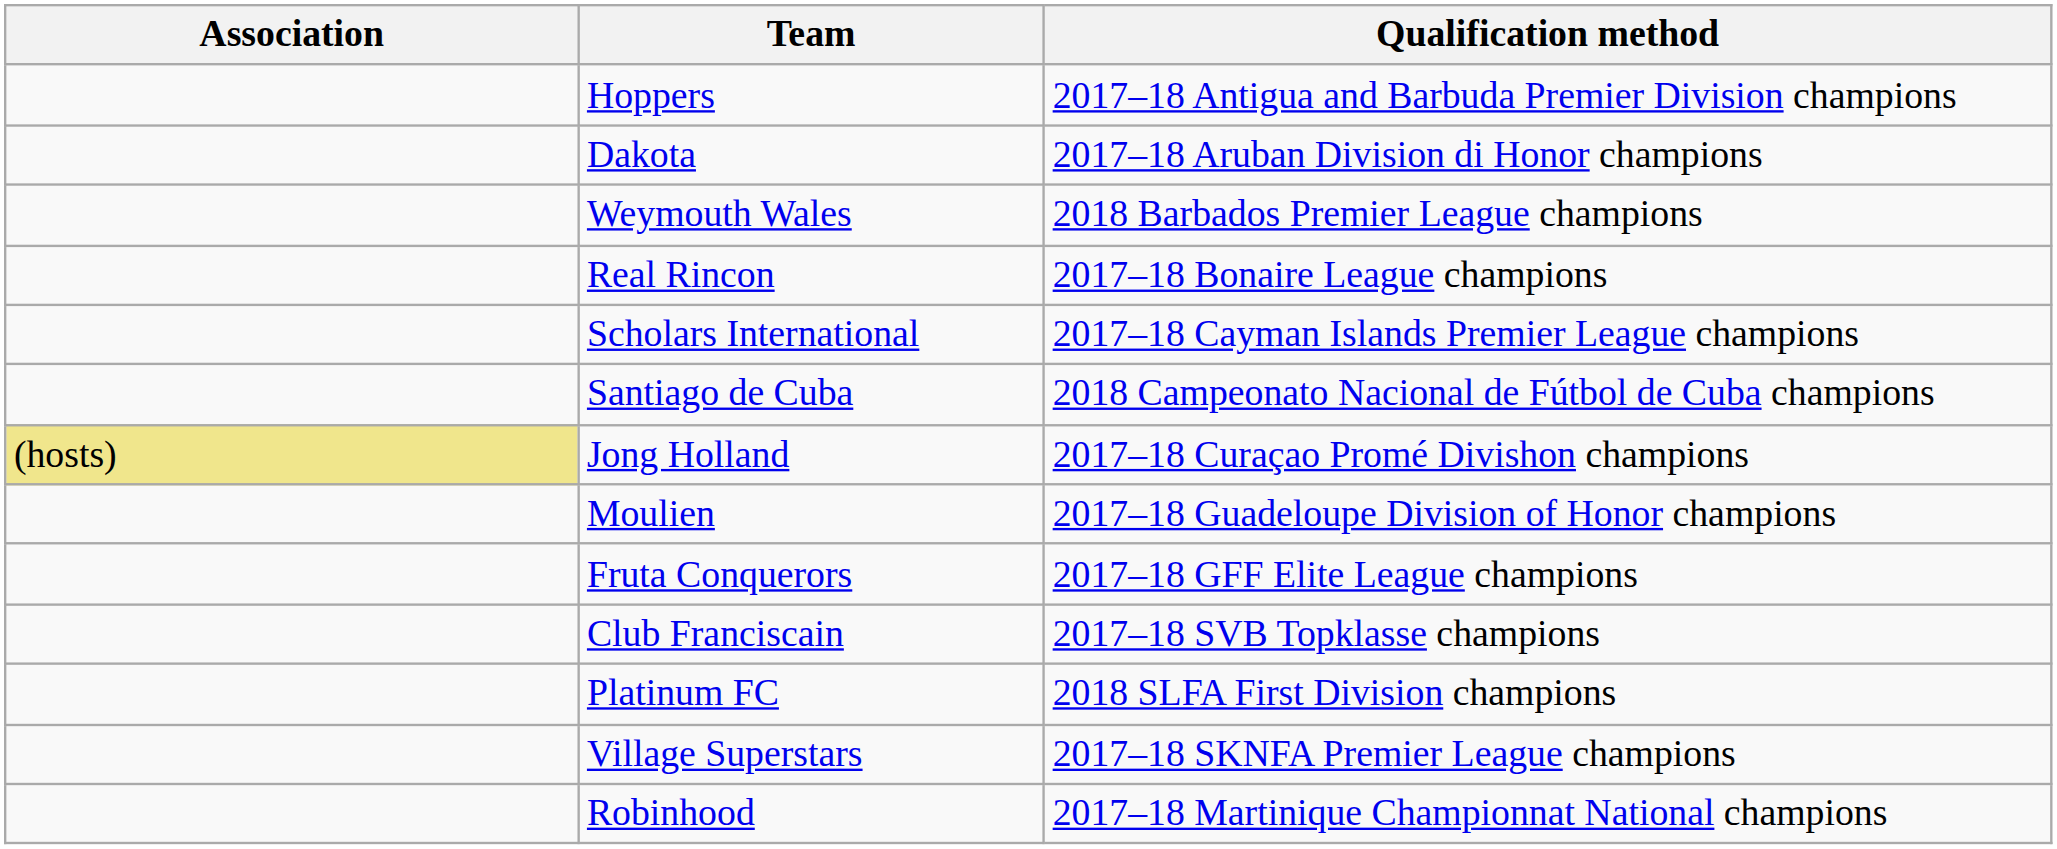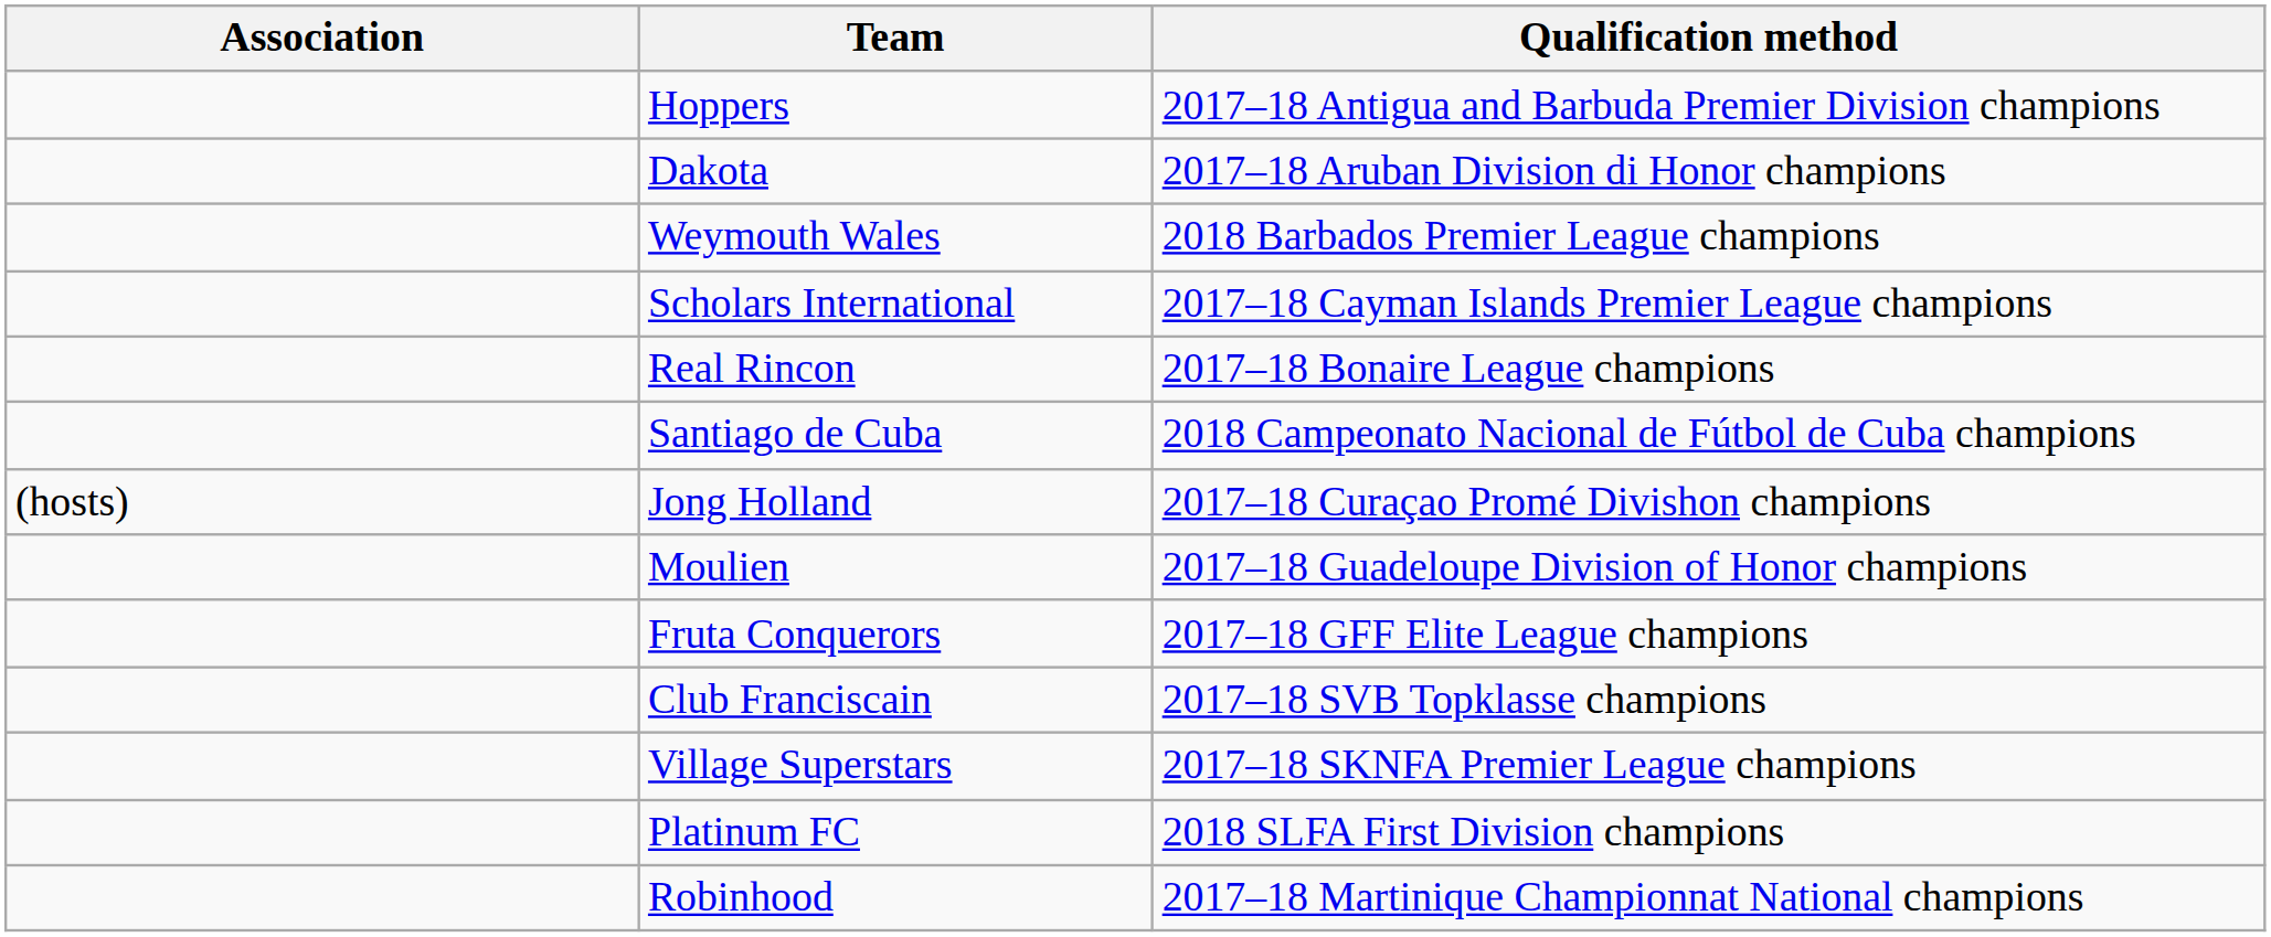 <table class="wikitable">
 <tr>
 <th width=250>Association</th>
 <th width=200>Team</th>
 <th width=450>Qualification method</th>
 </tr>
 <tr>
 <td></td>
 <td><a href='#'>Hoppers</a></td>
 <td><a href='#'>2017–18 Antigua and Barbuda Premier Division</a> champions</td>
 </tr>
 <tr>
 <td></td>
 <td><a href='#'>Dakota</a></td>
 <td><a href='#'>2017–18 Aruban Division di Honor</a> champions</td>
 </tr>
 <tr>
 <td></td>
 <td><a href='#'>Weymouth Wales</a></td>
 <td><a href='#'>2018 Barbados Premier League</a> champions</td>
 </tr>
 <tr>
 <td></td>
-<td><a href='#'>Real Rincon</a></td>
-<td><a href='#'>2017–18 Bonaire League</a> champions</td>
+<td><a href='#'>Scholars International</a></td>
+<td><a href='#'>2017–18 Cayman Islands Premier League</a> champions</td>
 </tr>
 <tr>
 <td></td>
-<td><a href='#'>Scholars International</a></td>
-<td><a href='#'>2017–18 Cayman Islands Premier League</a> champions</td>
+<td><a href='#'>Real Rincon</a></td>
+<td><a href='#'>2017–18 Bonaire League</a> champions</td>
 </tr>
 <tr>
 <td></td>
 <td><a href='#'>Santiago de Cuba</a></td>
 <td><a href='#'>2018 Campeonato Nacional de Fútbol de Cuba</a> champions</td>
 </tr>
 <tr>
-<td style="background: khaki;"> (hosts)</td>
+<td> (hosts)</td>
 <td><a href='#'>Jong Holland</a></td>
 <td><a href='#'>2017–18 Curaçao Promé Divishon</a> champions</td>
 </tr>
 <tr>
 <td></td>
 <td><a href='#'>Moulien</a></td>
 <td><a href='#'>2017–18 Guadeloupe Division of Honor</a> champions</td>
 </tr>
 <tr>
 <td></td>
 <td><a href='#'>Fruta Conquerors</a></td>
 <td><a href='#'>2017–18 GFF Elite League</a> champions</td>
 </tr>
 <tr>
 <td></td>
 <td><a href='#'>Club Franciscain</a></td>
 <td><a href='#'>2017–18 SVB Topklasse</a> champions</td>
 </tr>
 <tr>
 <td></td>
-<td><a href='#'>Platinum FC</a></td>
-<td><a href='#'>2018 SLFA First Division</a> champions</td>
+<td><a href='#'>Village Superstars</a></td>
+<td><a href='#'>2017–18 SKNFA Premier League</a> champions</td>
 </tr>
 <tr>
 <td></td>
-<td><a href='#'>Village Superstars</a></td>
-<td><a href='#'>2017–18 SKNFA Premier League</a> champions</td>
+<td><a href='#'>Platinum FC</a></td>
+<td><a href='#'>2018 SLFA First Division</a> champions</td>
 </tr>
 <tr>
 <td></td>
 <td><a href='#'>Robinhood</a></td>
 <td><a href='#'>2017–18 Martinique Championnat National</a> champions</td>
 </tr>
 </table>
